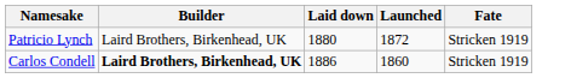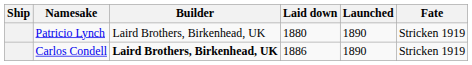 <table class="wikitable plainrowheaders" border="1">
 <tr>
+<th scope="col">Ship</th>
 <th scope="col">Namesake</th>
 <th scope="col">Builder</th>
 <th scope="col">Laid down</th>
 <th scope="col">Launched</th>
 <th scope="col">Fate</th>
 </tr>
 <tr>
+<th scope="row"><strong></strong></th>
 <td><a href='#'>Patricio Lynch</a></td>
 <td>Laird Brothers, Birkenhead, UK</td>
 <td>1880</td>
-<td>1872</td>
+<td>1890</td>
 <td>Stricken 1919</td>
 </tr>
 <tr>
+<th scope="row"><strong></strong></th>
 <td><a href='#'>Carlos Condell</a></td>
 <td><strong>Laird Brothers, Birkenhead, UK</strong></td>
 <td>1886</td>
-<td>1860</td>
+<td>1890</td>
 <td>Stricken 1919</td>
 </tr>
 </table>
